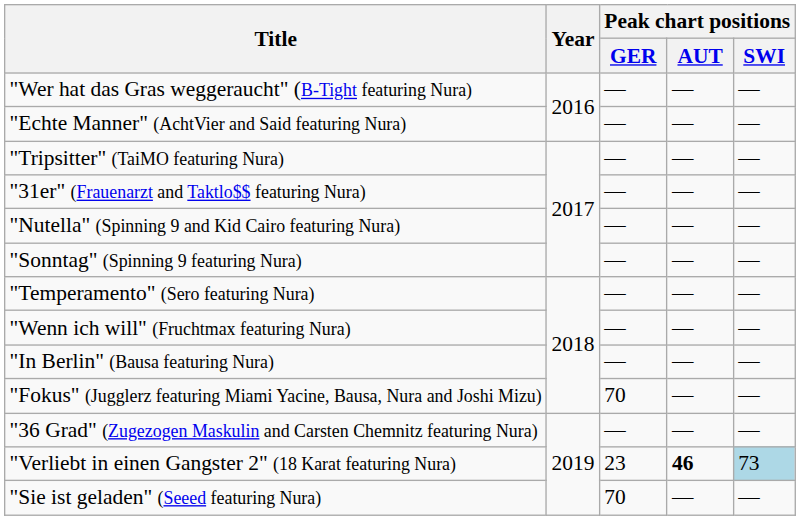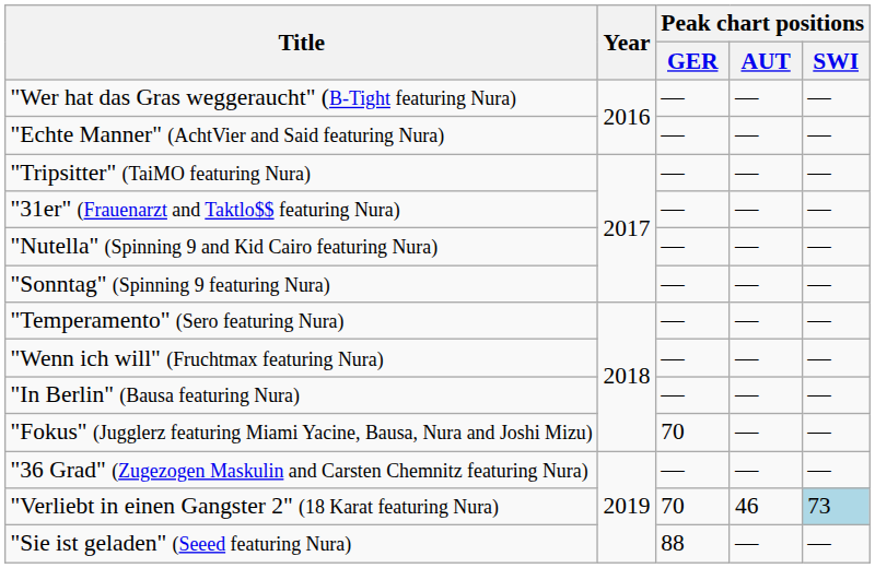 <table class="wikitable">
 <tr>
 <th rowspan="2">Title</th>
 <th rowspan="2">Year</th>
 <th colspan="3">Peak chart positions</th>
 </tr>
 <tr>
 <th><a href='#'>GER</a><br></th>
 <th><a href='#'>AUT</a></th>
 <th><a href='#'>SWI</a></th>
 </tr>
 <tr>
 <td>"Wer hat das Gras weggeraucht" (<small><a href='#'>B-Tight</a> featuring Nura)</small></td>
 <td rowspan="2">2016</td>
 <td>—</td>
 <td>—</td>
 <td>—</td>
 </tr>
 <tr>
 <td>"Echte Manner" <small>(AchtVier and Said featuring Nura)</small></td>
 <td>—</td>
 <td>—</td>
 <td>—</td>
 </tr>
 <tr>
 <td>"Tripsitter" <small>(TaiMO featuring Nura)</small></td>
 <td rowspan="4">2017</td>
 <td>—</td>
 <td>—</td>
 <td>—</td>
 </tr>
 <tr>
 <td>"31er" <small>(<a href='#'>Frauenarzt</a> and <a href='#'>Taktlo$$</a> featuring Nura)</small></td>
 <td>—</td>
 <td>—</td>
 <td>—</td>
 </tr>
 <tr>
 <td>"Nutella" <small>(Spinning 9 and Kid Cairo featuring Nura)</small></td>
 <td>—</td>
 <td>—</td>
 <td>—</td>
 </tr>
 <tr>
 <td>"Sonntag" <small>(Spinning 9 featuring Nura)</small></td>
 <td>—</td>
 <td>—</td>
 <td>—</td>
 </tr>
 <tr>
 <td>"Temperamento" <small>(Sero featuring Nura)</small></td>
 <td rowspan="4">2018</td>
 <td>—</td>
 <td>—</td>
 <td>—</td>
 </tr>
 <tr>
 <td>"Wenn ich will" <small>(Fruchtmax featuring Nura)</small></td>
 <td>—</td>
 <td>—</td>
 <td>—</td>
 </tr>
 <tr>
 <td>"In Berlin" <small>(Bausa featuring Nura)</small></td>
 <td>—</td>
 <td>—</td>
 <td>—</td>
 </tr>
 <tr>
 <td>"Fokus" <small>(Jugglerz featuring Miami Yacine, Bausa, Nura and Joshi Mizu)</small></td>
 <td>70</td>
 <td>—</td>
 <td>—</td>
 </tr>
 <tr>
 <td>"36 Grad" <small>(<a href='#'>Zugezogen Maskulin</a> and Carsten Chemnitz featuring Nura)</small></td>
 <td rowspan="3">2019</td>
 <td>—</td>
 <td>—</td>
 <td>—</td>
 </tr>
 <tr>
 <td>"Verliebt in einen Gangster 2" <small>(18 Karat featuring Nura)</small></td>
-<td>23</td>
-<td><strong>46</strong></td>
+<td>70</td>
+<td>46</td>
 <td style="background: lightblue;">73</td>
 </tr>
 <tr>
 <td>"Sie ist geladen" <small>(<a href='#'>Seeed</a> featuring Nura)</small></td>
-<td>70</td>
+<td>88</td>
 <td>—</td>
 <td>—</td>
 </tr>
 </table>
